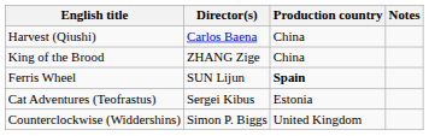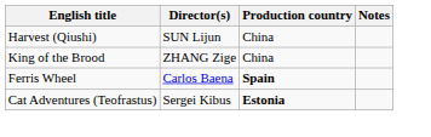 <table class="wikitable sortable">
 <tr>
 <th>English title</th>
 <th>Director(s)</th>
 <th>Production country</th>
 <th>Notes</th>
 </tr>
 <tr>
 <td>Harvest (Qiushi)</td>
-<td><a href='#'>Carlos Baena</a></td>
+<td>SUN Lijun</td>
 <td>China</td>
 <td></td>
 </tr>
 <tr>
 <td>King of the Brood</td>
 <td>ZHANG Zige</td>
 <td>China</td>
 <td></td>
 </tr>
 <tr>
 <td>Ferris Wheel</td>
-<td>SUN Lijun</td>
+<td><a href='#'>Carlos Baena</a></td>
 <td><strong>Spain</strong></td>
 <td></td>
 </tr>
 <tr>
 <td>Cat Adventures (Teofrastus)</td>
 <td>Sergei Kibus</td>
-<td>Estonia</td>
-<td></td>
-</tr>
-<tr>
-<td>Counterclockwise (Widdershins)</td>
-<td>Simon P. Biggs</td>
-<td>United Kingdom</td>
+<td><strong>Estonia</strong></td>
 <td></td>
 </tr>
 </table>
